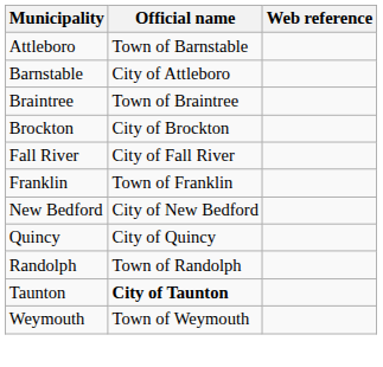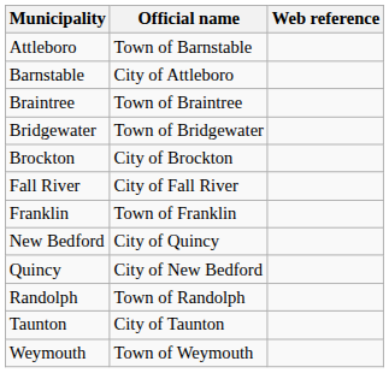 <table class="wikitable">
 <tr>
 <th>Municipality</th>
 <th>Official name</th>
 <th>Web reference</th>
 </tr>
 <tr>
 <td>Attleboro</td>
 <td>Town of Barnstable</td>
 <td></td>
 </tr>
 <tr>
 <td>Barnstable</td>
 <td>City of Attleboro</td>
 <td></td>
 </tr>
 <tr>
 <td>Braintree</td>
 <td>Town of Braintree</td>
 <td></td>
 </tr>
 <tr>
+<td>Bridgewater</td>
+<td>Town of Bridgewater</td>
+<td></td>
+</tr>
+<tr>
 <td>Brockton</td>
 <td>City of Brockton</td>
 <td></td>
 </tr>
 <tr>
 <td>Fall River</td>
 <td>City of Fall River</td>
 <td></td>
 </tr>
 <tr>
 <td>Franklin</td>
 <td>Town of Franklin</td>
 <td></td>
 </tr>
 <tr>
 <td>New Bedford</td>
-<td>City of New Bedford</td>
+<td>City of Quincy</td>
 <td></td>
 </tr>
 <tr>
 <td>Quincy</td>
-<td>City of Quincy</td>
+<td>City of New Bedford</td>
 <td></td>
 </tr>
 <tr>
 <td>Randolph</td>
 <td>Town of Randolph</td>
 <td></td>
 </tr>
 <tr>
 <td>Taunton</td>
-<td><strong>City of Taunton</strong></td>
+<td>City of Taunton</td>
 <td></td>
 </tr>
 <tr>
 <td>Weymouth</td>
 <td>Town of Weymouth</td>
 <td></td>
 </tr>
 </table>
